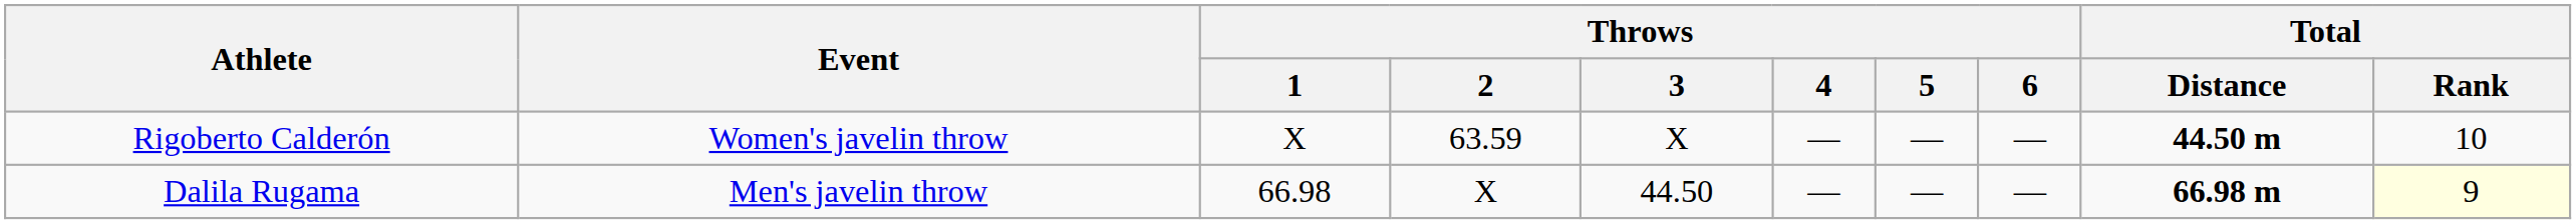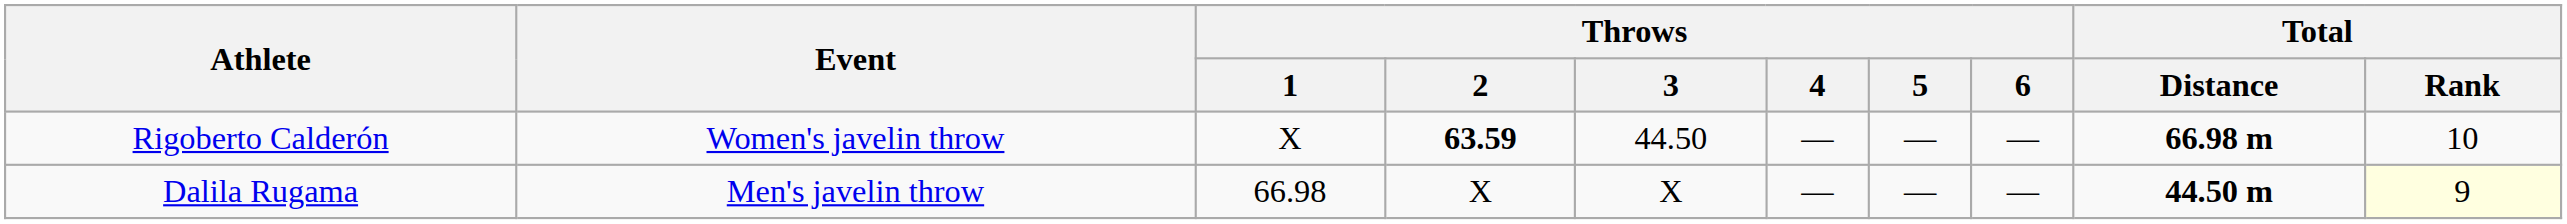 <table class="wikitable" style="font-size:95%; text-align:center;" width="95%">
 <tr>
 <th rowspan="2">Athlete</th>
 <th rowspan="2">Event</th>
 <th colspan="6">Throws</th>
 <th colspan="2">Total</th>
 </tr>
 <tr>
 <th>1</th>
 <th>2</th>
 <th>3</th>
 <th>4</th>
 <th>5</th>
 <th>6</th>
 <th>Distance</th>
 <th>Rank</th>
 </tr>
 <tr>
 <td width=20%><a href='#'>Rigoberto Calderón</a></td>
 <td><a href='#'>Women's javelin throw</a></td>
 <td>X</td>
-<td>63.59</td>
-<td>X</td>
+<td><strong>63.59</strong></td>
+<td>44.50</td>
 <td>—</td>
 <td>—</td>
 <td>—</td>
-<td><strong>44.50 m</strong></td>
+<td><strong>66.98 m</strong></td>
 <td>10</td>
 </tr>
 <tr>
 <td width=20%><a href='#'>Dalila Rugama</a></td>
 <td><a href='#'>Men's javelin throw</a></td>
 <td>66.98</td>
 <td>X</td>
-<td>44.50</td>
+<td>X</td>
 <td>—</td>
 <td>—</td>
 <td>—</td>
-<td><strong>66.98 m</strong></td>
+<td><strong>44.50 m</strong></td>
 <td style="background: lightyellow;">9</td>
 </tr>
 </table>
